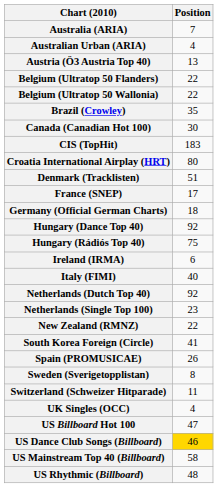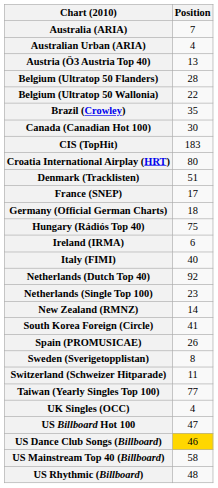 <table class="wikitable plainrowheaders sortable" style="text-align:center">
 <tr>
 <th scope="col">Chart (2010)</th>
 <th scope="col">Position</th>
 </tr>
 <tr>
 <th scope="row">Australia (ARIA)</th>
 <td>7</td>
 </tr>
 <tr>
 <th scope="row">Australian Urban (ARIA)</th>
 <td>4</td>
 </tr>
 <tr>
 <th scope="row">Austria (Ö3 Austria Top 40)</th>
 <td>13</td>
 </tr>
 <tr>
 <th scope="row">Belgium (Ultratop 50 Flanders)</th>
-<td>22</td>
+<td>28</td>
 </tr>
 <tr>
 <th scope="row">Belgium (Ultratop 50 Wallonia)</th>
 <td>22</td>
 </tr>
 <tr>
 <th scope="row">Brazil (<a href='#'>Crowley</a>)</th>
 <td>35</td>
 </tr>
 <tr>
 <th scope="row">Canada (Canadian Hot 100)</th>
 <td>30</td>
 </tr>
 <tr>
 <th scope="row">CIS (TopHit)</th>
 <td>183</td>
 </tr>
 <tr>
 <th scope="row">Croatia International Airplay (<a href='#'>HRT</a>)</th>
 <td align="center">80</td>
 </tr>
 <tr>
 <th scope="row">Denmark (Tracklisten)</th>
 <td>51</td>
 </tr>
 <tr>
 <th scope="row">France (SNEP)</th>
 <td>17</td>
 </tr>
 <tr>
 <th scope="row">Germany (Official German Charts)</th>
 <td>18</td>
 </tr>
 <tr>
-<th scope="row">Hungary (Dance Top 40)</th>
-<td>92</td>
-</tr>
-<tr>
 <th scope="row">Hungary (Rádiós Top 40)</th>
 <td>75</td>
 </tr>
 <tr>
 <th scope="row">Ireland (IRMA)</th>
 <td>6</td>
 </tr>
 <tr>
 <th scope="row">Italy (FIMI)</th>
 <td>40</td>
 </tr>
 <tr>
 <th scope="row">Netherlands (Dutch Top 40)</th>
 <td>92</td>
 </tr>
 <tr>
 <th scope="row">Netherlands (Single Top 100)</th>
 <td>23</td>
 </tr>
 <tr>
 <th scope="row">New Zealand (RMNZ)</th>
-<td>22</td>
+<td>14</td>
 </tr>
 <tr>
 <th scope="row">South Korea Foreign (Circle)</th>
 <td>41</td>
 </tr>
 <tr>
 <th scope="row">Spain (PROMUSICAE)</th>
 <td>26</td>
 </tr>
 <tr>
 <th scope="row">Sweden (Sverigetopplistan)</th>
 <td>8</td>
 </tr>
 <tr>
 <th scope="row">Switzerland (Schweizer Hitparade)</th>
 <td>11</td>
+</tr>
+<tr>
+<th scope="row">Taiwan (Yearly Singles Top 100)</th>
+<td style="text-align:center;">77</td>
 </tr>
 <tr>
 <th scope="row">UK Singles (OCC)</th>
 <td>4</td>
 </tr>
 <tr>
 <th scope="row">US <em>Billboard</em> Hot 100</th>
 <td>47</td>
 </tr>
 <tr>
 <th scope="row">US Dance Club Songs (<em>Billboard</em>)</th>
 <td style="background: gold;">46</td>
 </tr>
 <tr>
 <th scope="row">US Mainstream Top 40 (<em>Billboard</em>)</th>
 <td>58</td>
 </tr>
 <tr>
 <th scope="row">US Rhythmic (<em>Billboard</em>)</th>
 <td>48</td>
 </tr>
 </table>
